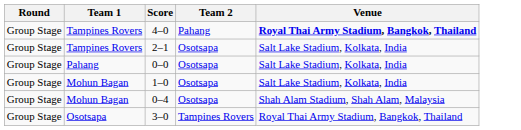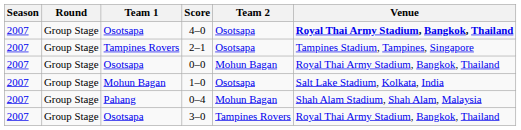 <table class="wikitable">
 <tr>
+<th>Season</th>
 <th>Round</th>
 <th>Team 1</th>
 <th>Score</th>
 <th>Team 2</th>
 <th>Venue</th>
 </tr>
 <tr>
+<td><a href='#'>2007</a></td>
 <td>Group Stage</td>
-<td> <a href='#'>Tampines Rovers</a></td>
+<td> <a href='#'>Osotsapa</a></td>
 <td style="text-align:center;">4–0</td>
-<td> <a href='#'>Pahang</a></td>
+<td> <a href='#'>Osotsapa</a></td>
 <td><strong><a href='#'>Royal Thai Army Stadium</a>, <a href='#'>Bangkok</a>, <a href='#'>Thailand</a></strong></td>
 </tr>
 <tr>
+<td><a href='#'>2007</a></td>
 <td>Group Stage</td>
 <td> <a href='#'>Tampines Rovers</a></td>
 <td style="text-align:center;">2–1</td>
 <td> <a href='#'>Osotsapa</a></td>
-<td><a href='#'>Salt Lake Stadium</a>, <a href='#'>Kolkata</a>, <a href='#'>India</a></td>
+<td><a href='#'>Tampines Stadium</a>, <a href='#'>Tampines</a>, <a href='#'>Singapore</a></td>
 </tr>
 <tr>
+<td><a href='#'>2007</a></td>
 <td>Group Stage</td>
-<td> <a href='#'>Pahang</a></td>
+<td> <a href='#'>Osotsapa</a></td>
 <td style="text-align:center;">0–0</td>
-<td> <a href='#'>Osotsapa</a></td>
-<td><a href='#'>Salt Lake Stadium</a>, <a href='#'>Kolkata</a>, <a href='#'>India</a></td>
+<td> <a href='#'>Mohun Bagan</a></td>
+<td><a href='#'>Royal Thai Army Stadium</a>, <a href='#'>Bangkok</a>, <a href='#'>Thailand</a></td>
 </tr>
 <tr>
+<td><a href='#'>2007</a></td>
 <td>Group Stage</td>
 <td> <a href='#'>Mohun Bagan</a></td>
 <td style="text-align:center;">1–0</td>
 <td> <a href='#'>Osotsapa</a></td>
 <td><a href='#'>Salt Lake Stadium</a>, <a href='#'>Kolkata</a>, <a href='#'>India</a></td>
 </tr>
 <tr>
+<td><a href='#'>2007</a></td>
 <td>Group Stage</td>
+<td> <a href='#'>Pahang</a></td>
+<td style="text-align:center;">0–4</td>
 <td> <a href='#'>Mohun Bagan</a></td>
-<td style="text-align:center;">0–4</td>
-<td> <a href='#'>Osotsapa</a></td>
 <td><a href='#'>Shah Alam Stadium</a>, <a href='#'>Shah Alam</a>, <a href='#'>Malaysia</a></td>
 </tr>
 <tr>
+<td><a href='#'>2007</a></td>
 <td>Group Stage</td>
 <td> <a href='#'>Osotsapa</a></td>
 <td style="text-align:center;">3–0</td>
 <td> <a href='#'>Tampines Rovers</a></td>
 <td><a href='#'>Royal Thai Army Stadium</a>, <a href='#'>Bangkok</a>, <a href='#'>Thailand</a></td>
 </tr>
 </table>
